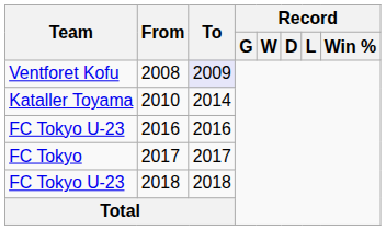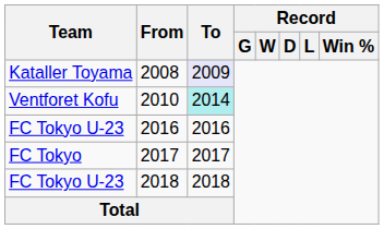 <table class="wikitable" style="text-align: center">
 <tr>
 <th rowspan="2">Team</th>
 <th rowspan="2">From</th>
 <th rowspan="2">To</th>
 <th colspan="5">Record</th>
 </tr>
 <tr>
 <th>G</th>
 <th>W</th>
 <th>D</th>
 <th>L</th>
 <th>Win %</th>
 </tr>
 <tr>
-<td align="left"><a href='#'>Ventforet Kofu</a></td>
+<td align="left"><a href='#'>Kataller Toyama</a></td>
 <td align="left">2008</td>
 <td align="left" style="background: lavender;">2009<br></td>
 </tr>
 <tr>
-<td align="left"><a href='#'>Kataller Toyama</a></td>
+<td align="left"><a href='#'>Ventforet Kofu</a></td>
 <td align="left">2010</td>
-<td align="left">2014<br></td>
+<td align="left" style="background: paleturquoise;">2014<br></td>
 </tr>
 <tr>
 <td align="left"><a href='#'>FC Tokyo U-23</a></td>
 <td align="left">2016</td>
 <td align="left">2016<br></td>
 </tr>
 <tr>
 <td align="left"><a href='#'>FC Tokyo</a></td>
 <td align="left">2017</td>
 <td align="left">2017<br></td>
 </tr>
 <tr>
 <td align="left"><a href='#'>FC Tokyo U-23</a></td>
 <td align="left">2018</td>
 <td align="left">2018<br></td>
 </tr>
 <tr>
 <th colspan="3">Total<br></th>
 </tr>
 </table>
